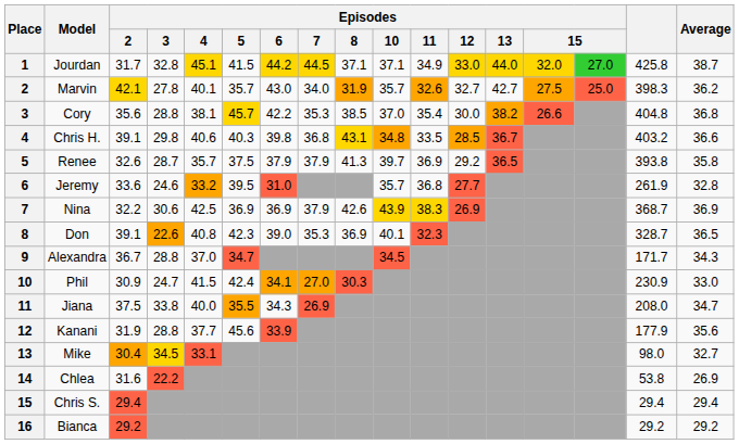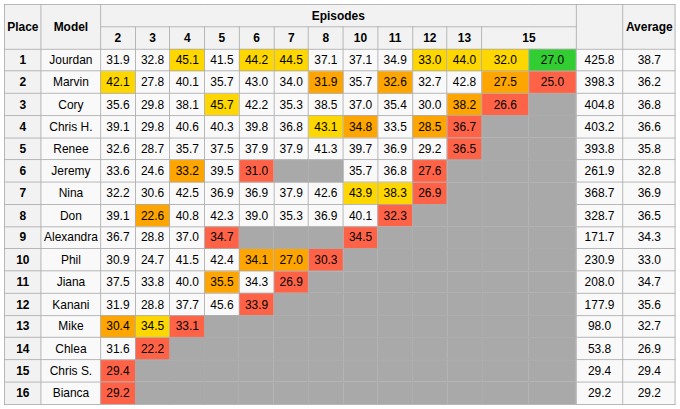 <table class="wikitable sortable" style="text-align: center; font-size:90%; line-height:20px;">
 <tr>
 <th rowspan="2">Place</th>
 <th rowspan="2">Model</th>
 <th colspan="13">Episodes</th>
 <th rowspan="2"></th>
 <th rowspan="2">Average</th>
 </tr>
 <tr>
 <th width="35">2</th>
 <th width="35">3</th>
 <th width="35">4</th>
 <th width="35">5</th>
 <th width="35">6</th>
 <th width="35">7</th>
 <th width="35">8</th>
 <th width="35">10</th>
 <th width="35">11</th>
 <th width="35">12</th>
 <th width="35">13</th>
 <th colspan="2">15</th>
 </tr>
 <tr>
 <th>1</th>
 <td>Jourdan</td>
-<td>31.7</td>
+<td>31.9</td>
 <td>32.8</td>
 <td style="background:gold;">45.1</td>
 <td>41.5</td>
 <td style="background:gold;">44.2</td>
 <td style="background:gold;">44.5</td>
 <td>37.1</td>
 <td>37.1</td>
 <td>34.9</td>
 <td style="background:gold;">33.0</td>
 <td style="background:gold;">44.0</td>
 <td style="background:gold;">32.0</td>
 <td width="50" style="background:limegreen;">27.0</td>
 <td width="50">425.8</td>
 <td width="50">38.7</td>
 </tr>
 <tr>
 <th>2</th>
 <td>Marvin</td>
 <td style="background:gold;">42.1</td>
 <td>27.8</td>
 <td>40.1</td>
 <td>35.7</td>
 <td>43.0</td>
 <td>34.0</td>
 <td style="background:orange;">31.9</td>
 <td>35.7</td>
 <td style="background:orange;">32.6</td>
 <td>32.7</td>
-<td>42.7</td>
+<td>42.8</td>
 <td width="50" style="background:orange;">27.5</td>
 <td width="35" style="background:tomato">25.0</td>
 <td>398.3</td>
 <td>36.2</td>
 </tr>
 <tr>
 <th>3</th>
 <td>Cory</td>
 <td>35.6</td>
-<td>28.8</td>
+<td>29.8</td>
 <td>38.1</td>
 <td style="background:gold;">45.7</td>
 <td>42.2</td>
 <td>35.3</td>
 <td>38.5</td>
 <td>37.0</td>
 <td>35.4</td>
 <td>30.0</td>
 <td style="background:orange;">38.2</td>
 <td style="background:tomato">26.6</td>
 <td style="background:darkgray" data-sort-value="0.0"></td>
 <td>404.8</td>
 <td>36.8</td>
 </tr>
 <tr>
 <th>4</th>
 <td>Chris H.</td>
 <td>39.1</td>
 <td>29.8</td>
 <td>40.6</td>
 <td>40.3</td>
 <td>39.8</td>
 <td>36.8</td>
 <td style="background:gold;">43.1</td>
 <td style="background:orange;">34.8</td>
 <td>33.5</td>
 <td style="background:orange;">28.5</td>
 <td style="background:tomato;">36.7</td>
 <td style="background:darkgray" data-sort-value="0.0"></td>
 <td style="background:darkgray" data-sort-value="0.0"></td>
 <td>403.2</td>
 <td>36.6</td>
 </tr>
 <tr>
 <th>5</th>
 <td>Renee</td>
 <td>32.6</td>
 <td>28.7</td>
 <td>35.7</td>
 <td>37.5</td>
 <td>37.9</td>
 <td>37.9</td>
 <td>41.3</td>
 <td>39.7</td>
 <td>36.9</td>
 <td>29.2</td>
 <td style="background:tomato;">36.5</td>
 <td style="background:darkgray" data-sort-value="0.0"></td>
 <td style="background:darkgray" data-sort-value="0.0"></td>
 <td>393.8</td>
 <td>35.8</td>
 </tr>
 <tr>
 <th>6</th>
 <td>Jeremy</td>
 <td>33.6</td>
 <td>24.6</td>
 <td style="background:orange;">33.2</td>
 <td>39.5</td>
 <td style="background:tomato;">31.0</td>
 <td style="background:darkgray" data-sort-value="0.0"></td>
 <td style="background:darkgray" data-sort-value="0.0"></td>
 <td>35.7</td>
 <td>36.8</td>
-<td style="background:tomato;">27.7</td>
+<td style="background:tomato;">27.6</td>
 <td style="background:darkgray" data-sort-value="0.0"></td>
 <td style="background:darkgray" data-sort-value="0.0"></td>
 <td style="background:darkgray" data-sort-value="0.0"></td>
 <td>261.9</td>
 <td>32.8</td>
 </tr>
 <tr>
 <th>7</th>
 <td>Nina</td>
 <td>32.2</td>
 <td>30.6</td>
 <td>42.5</td>
 <td>36.9</td>
 <td>36.9</td>
 <td>37.9</td>
 <td>42.6</td>
 <td style="background:gold;">43.9</td>
 <td style="background:gold;">38.3</td>
 <td style="background:tomato;">26.9</td>
 <td style="background:darkgray" data-sort-value="0.0"></td>
 <td style="background:darkgray" data-sort-value="0.0"></td>
 <td style="background:darkgray" data-sort-value="0.0"></td>
 <td>368.7</td>
 <td>36.9</td>
 </tr>
 <tr>
 <th>8</th>
 <td>Don</td>
 <td>39.1</td>
 <td style="background:orange;">22.6</td>
 <td>40.8</td>
 <td>42.3</td>
 <td>39.0</td>
 <td>35.3</td>
 <td>36.9</td>
 <td>40.1</td>
 <td style="background:tomato;">32.3</td>
 <td style="background:darkgray" data-sort-value="0.0"></td>
 <td style="background:darkgray" data-sort-value="0.0"></td>
 <td style="background:darkgray" data-sort-value="0.0"></td>
 <td style="background:darkgray" data-sort-value="0.0"></td>
 <td>328.7</td>
 <td>36.5</td>
 </tr>
 <tr>
 <th>9</th>
 <td>Alexandra</td>
 <td>36.7</td>
 <td>28.8</td>
 <td>37.0</td>
 <td style="background:tomato;">34.7</td>
 <td style="background:darkgray" data-sort-value="0.0"></td>
 <td style="background:darkgray" data-sort-value="0.0"></td>
 <td style="background:darkgray" data-sort-value="0.0"></td>
 <td style="background:tomato;">34.5</td>
 <td style="background:darkgray" data-sort-value="0.0"></td>
 <td style="background:darkgray" data-sort-value="0.0"></td>
 <td style="background:darkgray" data-sort-value="0.0"></td>
 <td style="background:darkgray" data-sort-value="0.0"></td>
 <td style="background:darkgray" data-sort-value="0.0"></td>
 <td>171.7</td>
 <td>34.3</td>
 </tr>
 <tr>
 <th>10</th>
 <td>Phil</td>
 <td>30.9</td>
 <td>24.7</td>
 <td>41.5</td>
 <td>42.4</td>
 <td style="background:orange;">34.1</td>
 <td style="background:orange;">27.0</td>
 <td style="background:tomato;">30.3</td>
 <td style="background:darkgray" data-sort-value="0.0"></td>
 <td style="background:darkgray" data-sort-value="0.0"></td>
 <td style="background:darkgray" data-sort-value="0.0"></td>
 <td style="background:darkgray" data-sort-value="0.0"></td>
 <td style="background:darkgray" data-sort-value="0.0"></td>
 <td style="background:darkgray" data-sort-value="0.0"></td>
 <td>230.9</td>
 <td>33.0</td>
 </tr>
 <tr>
 <th>11</th>
 <td>Jiana</td>
 <td>37.5</td>
 <td>33.8</td>
 <td>40.0</td>
 <td style="background:orange;">35.5</td>
 <td>34.3</td>
 <td style="background:tomato;">26.9</td>
 <td style="background:darkgray" data-sort-value="0.0"></td>
 <td style="background:darkgray" data-sort-value="0.0"></td>
 <td style="background:darkgray" data-sort-value="0.0"></td>
 <td style="background:darkgray" data-sort-value="0.0"></td>
 <td style="background:darkgray" data-sort-value="0.0"></td>
 <td style="background:darkgray" data-sort-value="0.0"></td>
 <td style="background:darkgray" data-sort-value="0.0"></td>
 <td>208.0</td>
 <td>34.7</td>
 </tr>
 <tr>
 <th>12</th>
 <td>Kanani</td>
 <td>31.9</td>
 <td>28.8</td>
 <td>37.7</td>
 <td>45.6</td>
 <td style="background:tomato;">33.9</td>
 <td style="background:darkgray" data-sort-value="0.0"></td>
 <td style="background:darkgray" data-sort-value="0.0"></td>
 <td style="background:darkgray" data-sort-value="0.0"></td>
 <td style="background:darkgray" data-sort-value="0.0"></td>
 <td style="background:darkgray" data-sort-value="0.0"></td>
 <td style="background:darkgray" data-sort-value="0.0"></td>
 <td style="background:darkgray" data-sort-value="0.0"></td>
 <td style="background:darkgray" data-sort-value="0.0"></td>
 <td>177.9</td>
 <td>35.6</td>
 </tr>
 <tr>
 <th>13</th>
 <td>Mike</td>
 <td style="background:orange;">30.4</td>
 <td style="background:gold;">34.5</td>
 <td style="background:tomato;">33.1</td>
 <td style="background:darkgray" data-sort-value="0.0"></td>
 <td style="background:darkgray" data-sort-value="0.0"></td>
 <td style="background:darkgray" data-sort-value="0.0"></td>
 <td style="background:darkgray" data-sort-value="0.0"></td>
 <td style="background:darkgray" data-sort-value="0.0"></td>
 <td style="background:darkgray" data-sort-value="0.0"></td>
 <td style="background:darkgray" data-sort-value="0.0"></td>
 <td style="background:darkgray" data-sort-value="0.0"></td>
 <td style="background:darkgray" data-sort-value="0.0"></td>
 <td style="background:darkgray" data-sort-value="0.0"></td>
 <td>98.0</td>
 <td>32.7</td>
 </tr>
 <tr>
 <th>14</th>
 <td>Chlea</td>
 <td>31.6</td>
 <td style="background:tomato;">22.2</td>
 <td style="background:darkgray" data-sort-value="0.0"></td>
 <td style="background:darkgray" data-sort-value="0.0"></td>
 <td style="background:darkgray" data-sort-value="0.0"></td>
 <td style="background:darkgray" data-sort-value="0.0"></td>
 <td style="background:darkgray" data-sort-value="0.0"></td>
 <td style="background:darkgray" data-sort-value="0.0"></td>
 <td style="background:darkgray" data-sort-value="0.0"></td>
 <td style="background:darkgray" data-sort-value="0.0"></td>
 <td style="background:darkgray" data-sort-value="0.0"></td>
 <td style="background:darkgray" data-sort-value="0.0"></td>
 <td style="background:darkgray" data-sort-value="0.0"></td>
 <td>53.8</td>
 <td>26.9</td>
 </tr>
 <tr>
 <th>15</th>
 <td>Chris S.</td>
 <td style="background:tomato;">29.4</td>
 <td style="background:darkgray" data-sort-value="0.0"></td>
 <td style="background:darkgray" data-sort-value="0.0"></td>
 <td style="background:darkgray" data-sort-value="0.0"></td>
 <td style="background:darkgray" data-sort-value="0.0"></td>
 <td style="background:darkgray" data-sort-value="0.0"></td>
 <td style="background:darkgray" data-sort-value="0.0"></td>
 <td style="background:darkgray" data-sort-value="0.0"></td>
 <td style="background:darkgray" data-sort-value="0.0"></td>
 <td style="background:darkgray" data-sort-value="0.0"></td>
 <td style="background:darkgray" data-sort-value="0.0"></td>
 <td style="background:darkgray" data-sort-value="0.0"></td>
 <td style="background:darkgray" data-sort-value="0.0"></td>
 <td>29.4</td>
 <td>29.4</td>
 </tr>
 <tr>
 <th>16</th>
 <td>Bianca</td>
 <td style="background:tomato;">29.2</td>
 <td style="background:darkgray" data-sort-value="0.0"></td>
 <td style="background:darkgray" data-sort-value="0.0"></td>
 <td style="background:darkgray" data-sort-value="0.0"></td>
 <td style="background:darkgray" data-sort-value="0.0"></td>
 <td style="background:darkgray" data-sort-value="0.0"></td>
 <td style="background:darkgray" data-sort-value="0.0"></td>
 <td style="background:darkgray" data-sort-value="0.0"></td>
 <td style="background:darkgray" data-sort-value="0.0"></td>
 <td style="background:darkgray" data-sort-value="0.0"></td>
 <td style="background:darkgray" data-sort-value="0.0"></td>
 <td style="background:darkgray" data-sort-value="0.0"></td>
 <td style="background:darkgray" data-sort-value="0.0"></td>
 <td>29.2</td>
 <td>29.2</td>
 </tr>
 </table>
